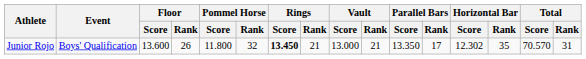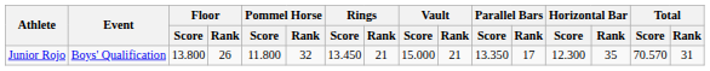 <table class="wikitable" border="1" style="font-size:90%">
 <tr>
 <th rowspan=2>Athlete</th>
 <th rowspan=2>Event</th>
 <th colspan=2>Floor</th>
 <th colspan=2>Pommel Horse</th>
 <th colspan=2>Rings</th>
 <th colspan=2>Vault</th>
 <th colspan=2>Parallel Bars</th>
 <th colspan=2>Horizontal Bar</th>
 <th colspan=2>Total</th>
 </tr>
 <tr>
 <th>Score</th>
 <th>Rank</th>
 <th>Score</th>
 <th>Rank</th>
 <th>Score</th>
 <th>Rank</th>
 <th>Score</th>
 <th>Rank</th>
 <th>Score</th>
 <th>Rank</th>
 <th>Score</th>
 <th>Rank</th>
 <th>Score</th>
 <th>Rank</th>
 </tr>
 <tr>
 <td rowspan=1><a href='#'>Junior Rojo</a></td>
 <td><a href='#'>Boys' Qualification</a></td>
-<td align=center>13.600</td>
+<td align=center>13.800</td>
 <td align=center>26</td>
 <td align=center>11.800</td>
 <td align=center>32</td>
-<td align=center><strong>13.450</strong></td>
+<td align=center>13.450</td>
 <td align=center>21</td>
-<td align=center>13.000</td>
+<td align=center>15.000</td>
 <td align=center>21</td>
 <td align=center>13.350</td>
 <td align=center>17</td>
-<td align=center>12.302</td>
+<td align=center>12.300</td>
 <td align=center>35</td>
 <td align=center>70.570</td>
 <td align=center>31</td>
 </tr>
 </table>
